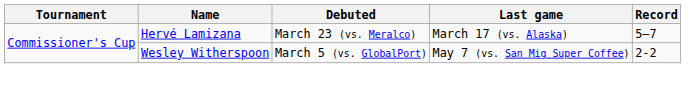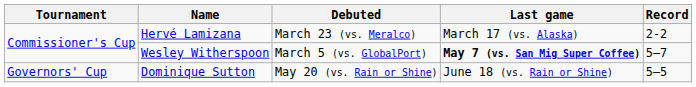 <table class="wikitable">
 <tr>
 <th>Tournament</th>
 <th>Name</th>
 <th>Debuted</th>
 <th>Last game</th>
 <th>Record</th>
 </tr>
 <tr>
 <td rowspan=2><a href='#'>Commissioner's Cup</a></td>
 <td><a href='#'>Hervé Lamizana</a></td>
 <td>March 23 <small>(vs. <a href='#'>Meralco</a>)</small></td>
 <td>March 17 <small>(vs. <a href='#'>Alaska</a>)</small></td>
-<td>5–7</td>
+<td>2-2</td>
 </tr>
 <tr>
 <td><a href='#'>Wesley Witherspoon</a></td>
 <td>March 5 <small>(vs. <a href='#'>GlobalPort</a>)</small></td>
-<td>May 7 <small>(vs. <a href='#'>San Mig Super Coffee</a>)</small></td>
-<td>2-2</td>
+<td><strong>May 7 <small>(vs. <a href='#'>San Mig Super Coffee</a>)</small></strong></td>
+<td>5–7</td>
+</tr>
+<tr>
+<td><a href='#'>Governors' Cup</a></td>
+<td><a href='#'>Dominique Sutton</a></td>
+<td>May 20 <small>(vs. <a href='#'>Rain or Shine</a>)</small></td>
+<td>June 18 <small>(vs. <a href='#'>Rain or Shine</a>)</small></td>
+<td>5–5</td>
 </tr>
 </table>
